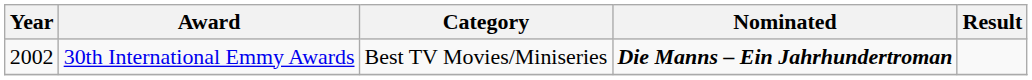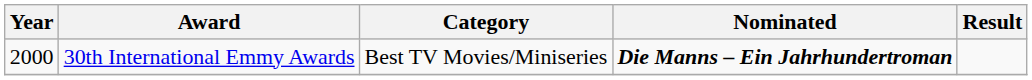 <table class="wikitable">
 <tr>
 <th>Year</th>
 <th>Award</th>
 <th>Category</th>
 <th>Nominated</th>
 <th>Result</th>
 </tr>
 <tr>
-<td>2002</td>
+<td>2000</td>
 <td><a href='#'>30th International Emmy Awards</a></td>
 <td>Best TV Movies/Miniseries</td>
 <td><strong><em>Die Manns – Ein Jahrhundertroman</em></strong></td>
 <td></td>
 </tr>
 <tr>
 </tr>
 </table>
